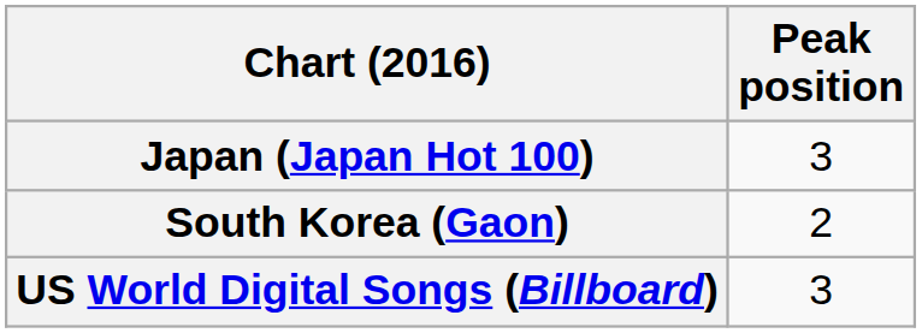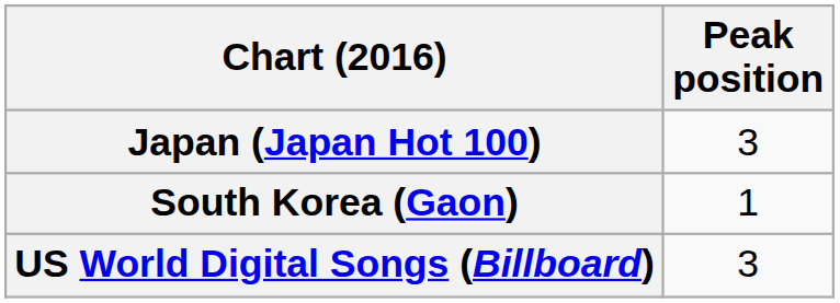 <table class="wikitable sortable plainrowheaders" style="text-align:center;">
 <tr>
 <th scope="col">Chart (2016)</th>
 <th scope="col">Peak<br>position</th>
 </tr>
 <tr>
 <th scope="row">Japan (<a href='#'>Japan Hot 100</a>)</th>
 <td>3</td>
 </tr>
 <tr>
 <th scope="row">South Korea (<a href='#'>Gaon</a>)</th>
-<td>2</td>
+<td>1</td>
 </tr>
 <tr>
 <th scope="row">US <a href='#'>World Digital Songs</a> (<em><a href='#'>Billboard</a></em>)</th>
 <td>3</td>
 </tr>
 </table>
